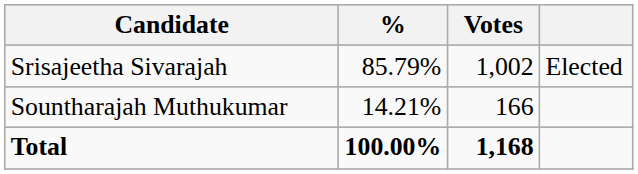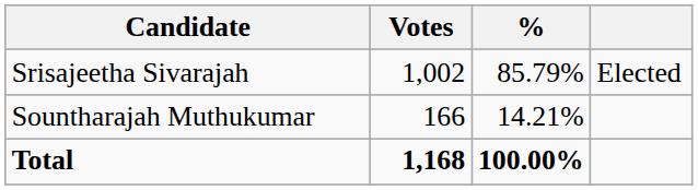 <table class="wikitable" border="1" style="text-align:right;">
 <tr>
 <th align=left width="200">Candidate</th>
+<th align=left width="50">Votes</th>
 <th align=left width="40">%</th>
-<th align=left width="50">Votes</th>
 <th align=left width="50"></th>
 </tr>
 <tr>
 <td align=left>Srisajeetha Sivarajah</td>
+<td>1,002</td>
 <td>85.79%</td>
-<td>1,002</td>
 <td align=left>Elected</td>
 </tr>
 <tr>
 <td align=left>Sountharajah Muthukumar</td>
+<td>166</td>
 <td>14.21%</td>
-<td>166</td>
 <td></td>
 </tr>
 <tr>
 <td align=left><strong>Total</strong></td>
+<td><strong>1,168</strong></td>
 <td><strong>100.00%</strong></td>
-<td><strong>1,168</strong></td>
 <td></td>
 </tr>
 </table>
